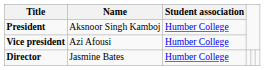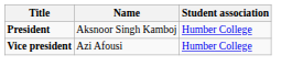 <table class="wikitable">
 <tr>
 <th>Title</th>
 <th>Name</th>
 <th>Student association</th>
 </tr>
 <tr>
 <td><strong>President</strong></td>
 <td>Aksnoor Singh Kamboj</td>
 <td><a href='#'>Humber College</a></td>
 </tr>
 <tr>
 <td><strong>Vice president</strong></td>
 <td>Azi Afousi</td>
 <td><a href='#'>Humber College</a></td>
 </tr>
-<tr>
-<td><strong>Director</strong></td>
-<td>Jasmine Bates</td>
-<td><a href='#'>Humber College</a></td>
-<td></td>
-<td></td>
-<td></td>
-</tr>
 </table>
